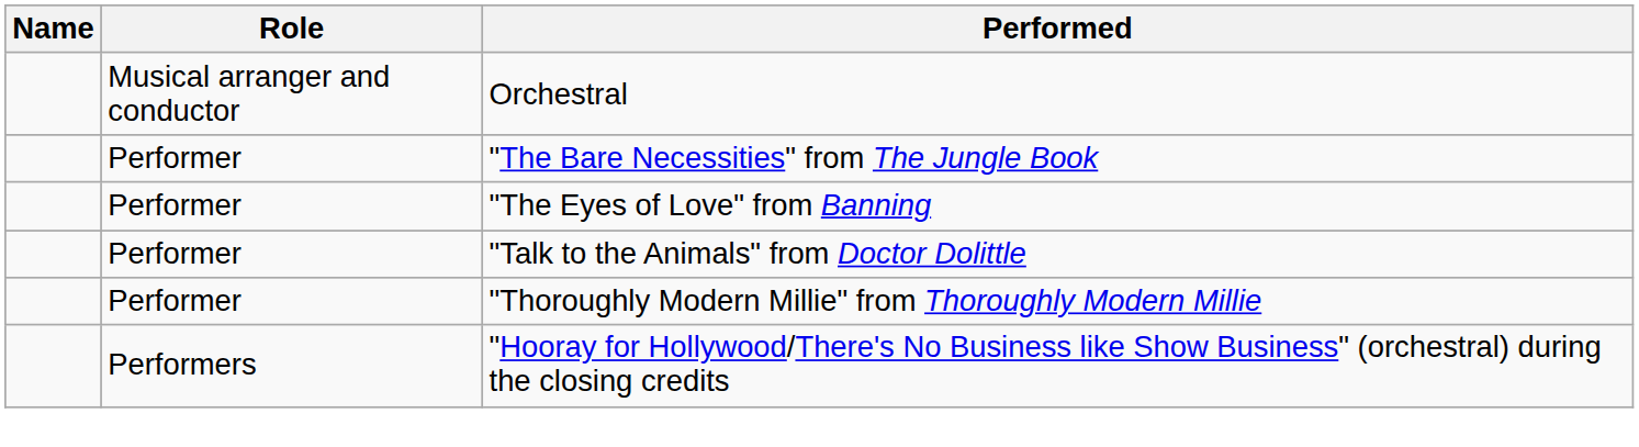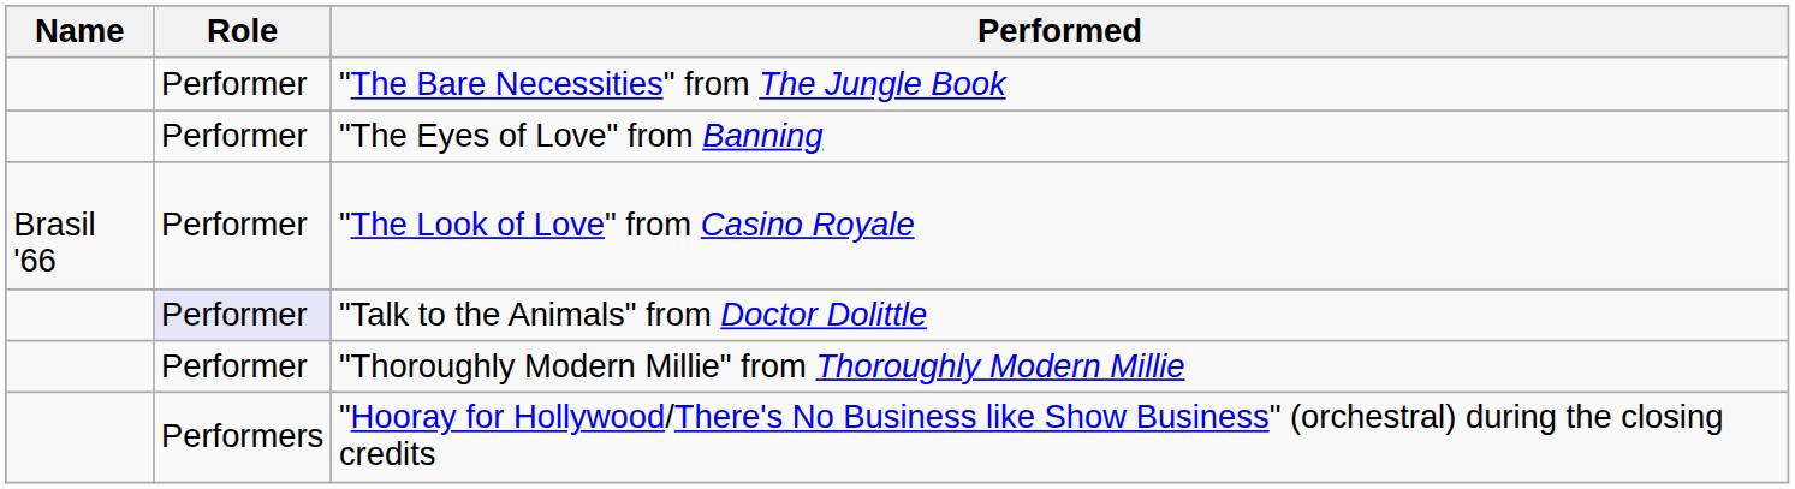 <table class="wikitable sortable">
 <tr>
 <th>Name</th>
 <th>Role</th>
 <th>Performed</th>
-</tr>
-<tr>
-<td></td>
-<td>Musical arranger and conductor</td>
-<td>Orchestral</td>
 </tr>
 <tr>
 <td></td>
 <td>Performer</td>
 <td>"<a href='#'>The Bare Necessities</a>" from <em><a href='#'>The Jungle Book</a></em></td>
 </tr>
 <tr>
 <td></td>
 <td>Performer</td>
 <td>"The Eyes of Love" from <em><a href='#'>Banning</a></em></td>
 </tr>
 <tr>
+<td><br>Brasil '66</td>
+<td>Performer</td>
+<td>"<a href='#'>The Look of Love</a>" from <em><a href='#'>Casino Royale</a></em></td>
+</tr>
+<tr>
 <td></td>
-<td>Performer</td>
+<td style="background: lavender;">Performer</td>
 <td>"Talk to the Animals" from <em><a href='#'>Doctor Dolittle</a></em></td>
 </tr>
 <tr>
 <td></td>
 <td>Performer</td>
 <td>"Thoroughly Modern Millie" from <em><a href='#'>Thoroughly Modern Millie</a></em></td>
 </tr>
 <tr>
 <td></td>
 <td>Performers</td>
 <td>"<a href='#'>Hooray for Hollywood</a>/<a href='#'>There's No Business like Show Business</a>" (orchestral) during the closing credits</td>
 </tr>
 </table>
